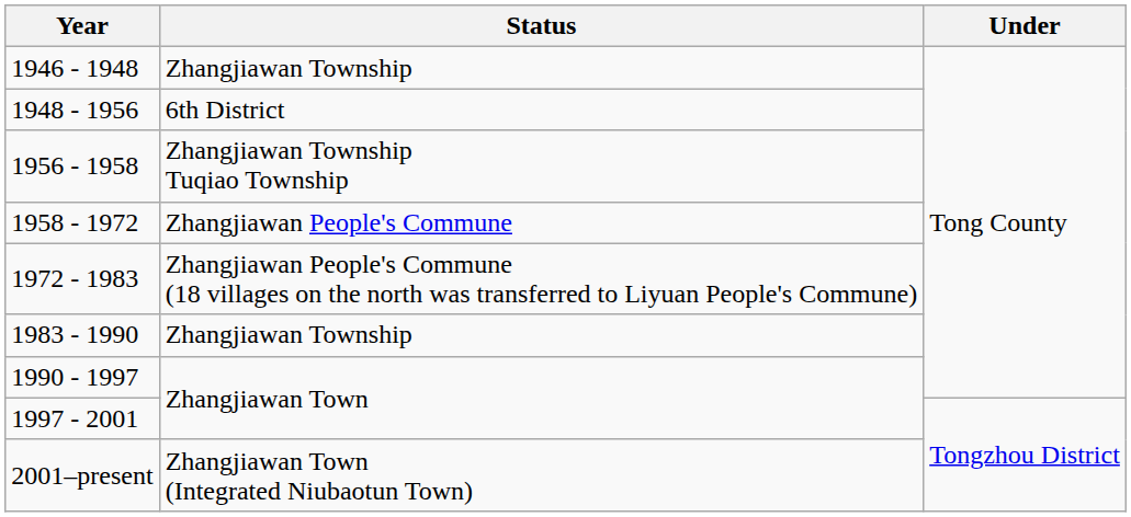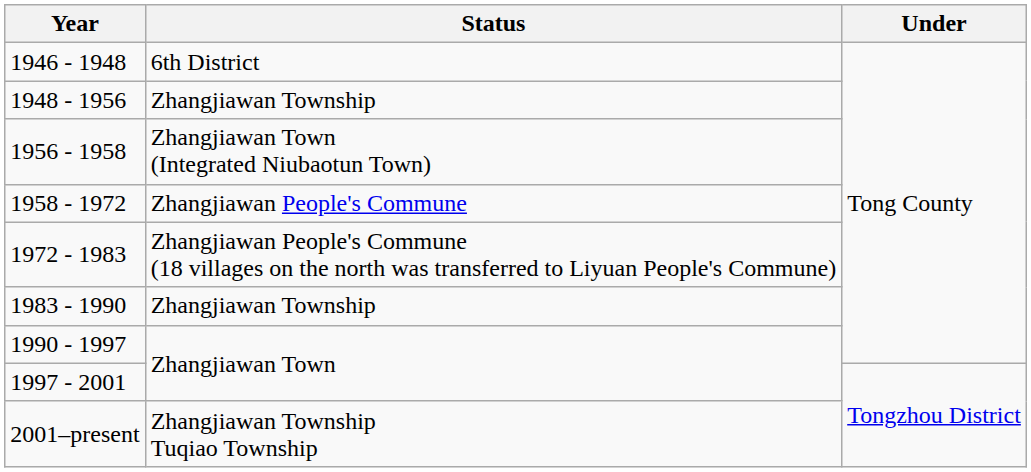 <table class="wikitable">
 <tr>
 <th>Year</th>
 <th>Status</th>
 <th>Under</th>
 </tr>
 <tr>
 <td>1946 - 1948</td>
-<td>Zhangjiawan Township</td>
+<td>6th District</td>
 <td rowspan="7">Tong County</td>
 </tr>
 <tr>
 <td>1948 - 1956</td>
-<td>6th District</td>
+<td>Zhangjiawan Township</td>
 </tr>
 <tr>
 <td>1956 - 1958</td>
-<td>Zhangjiawan Township<br>Tuqiao Township</td>
+<td>Zhangjiawan Town<br>(Integrated Niubaotun Town)</td>
 </tr>
 <tr>
 <td>1958 - 1972</td>
 <td>Zhangjiawan <a href='#'>People's Commune</a></td>
 </tr>
 <tr>
 <td>1972 - 1983</td>
 <td>Zhangjiawan People's Commune<br>(18 villages on the north was transferred to Liyuan People's Commune)</td>
 </tr>
 <tr>
 <td>1983 - 1990</td>
 <td>Zhangjiawan Township</td>
 </tr>
 <tr>
 <td>1990 - 1997</td>
 <td rowspan="2">Zhangjiawan Town</td>
 </tr>
 <tr>
 <td>1997 - 2001</td>
 <td rowspan="2"><a href='#'>Tongzhou District</a></td>
 </tr>
 <tr>
 <td>2001–present</td>
-<td>Zhangjiawan Town<br>(Integrated Niubaotun Town)</td>
+<td>Zhangjiawan Township<br>Tuqiao Township</td>
 </tr>
 </table>
